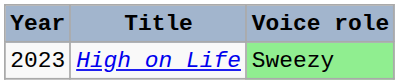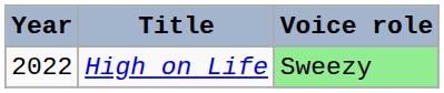 <table class="wikitable">
 <tr>
 <th style="background-color: #A2B5CD;">Year</th>
 <th style="background-color: #A2B5CD;">Title</th>
 <th style="background-color: #A2B5CD;">Voice role</th>
 </tr>
 <tr>
-<td>2023</td>
+<td>2022</td>
 <td><em><a href='#'>High on Life</a></em></td>
 <td style="background: lightgreen;">Sweezy</td>
 </tr>
 </table>
